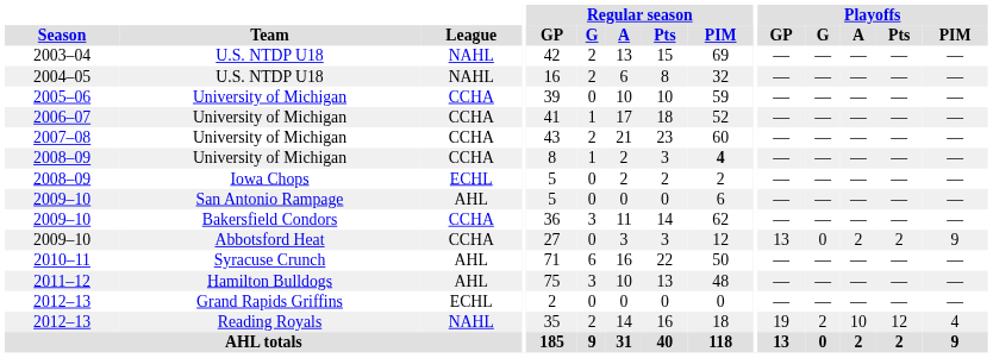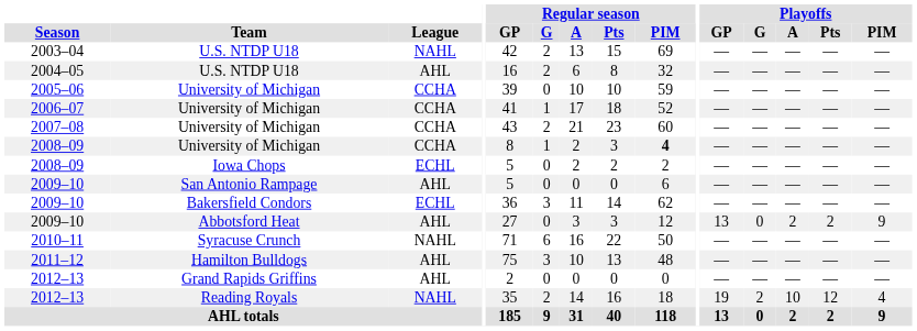 <table border="0" cellpadding="1" cellspacing="0" style="text-align:center; width:60em">
 <tr bgcolor="#e0e0e0">
 <th colspan="3"  bgcolor="#ffffff"></th>
 <th rowspan="99" bgcolor="#ffffff"></th>
 <th colspan="5"><a href='#'>Regular season</a></th>
 <th rowspan="99" bgcolor="#ffffff"></th>
 <th colspan="5"><a href='#'>Playoffs</a></th>
 </tr>
 <tr bgcolor="#e0e0e0">
 <th><a href='#'>Season</a></th>
 <th>Team</th>
 <th>League</th>
 <th>GP</th>
 <th><a href='#'>G</a></th>
 <th><a href='#'>A</a></th>
 <th><a href='#'>Pts</a></th>
 <th><a href='#'>PIM</a></th>
 <th>GP</th>
 <th>G</th>
 <th>A</th>
 <th>Pts</th>
 <th>PIM</th>
 </tr>
 <tr>
 <td>2003–04</td>
 <td><a href='#'>U.S. NTDP U18</a></td>
 <td><a href='#'>NAHL</a></td>
 <td>42</td>
 <td>2</td>
 <td>13</td>
 <td>15</td>
 <td>69</td>
 <td>—</td>
 <td>—</td>
 <td>—</td>
 <td>—</td>
 <td>—</td>
 </tr>
 <tr bgcolor="#f0f0f0">
 <td>2004–05</td>
 <td>U.S. NTDP U18</td>
-<td>NAHL</td>
+<td>AHL</td>
 <td>16</td>
 <td>2</td>
 <td>6</td>
 <td>8</td>
 <td>32</td>
 <td>—</td>
 <td>—</td>
 <td>—</td>
 <td>—</td>
 <td>—</td>
 </tr>
 <tr>
 <td><a href='#'>2005–06</a></td>
 <td><a href='#'>University of Michigan</a></td>
 <td><a href='#'>CCHA</a></td>
 <td>39</td>
 <td>0</td>
 <td>10</td>
 <td>10</td>
 <td>59</td>
 <td>—</td>
 <td>—</td>
 <td>—</td>
 <td>—</td>
 <td>—</td>
 </tr>
 <tr bgcolor="#f0f0f0">
 <td><a href='#'>2006–07</a></td>
 <td>University of Michigan</td>
 <td>CCHA</td>
 <td>41</td>
 <td>1</td>
 <td>17</td>
 <td>18</td>
 <td>52</td>
 <td>—</td>
 <td>—</td>
 <td>—</td>
 <td>—</td>
 <td>—</td>
 </tr>
 <tr>
 <td><a href='#'>2007–08</a></td>
 <td>University of Michigan</td>
 <td>CCHA</td>
 <td>43</td>
 <td>2</td>
 <td>21</td>
 <td>23</td>
 <td>60</td>
 <td>—</td>
 <td>—</td>
 <td>—</td>
 <td>—</td>
 <td>—</td>
 </tr>
 <tr bgcolor="#f0f0f0">
 <td><a href='#'>2008–09</a></td>
 <td>University of Michigan</td>
 <td>CCHA</td>
 <td>8</td>
 <td>1</td>
 <td>2</td>
 <td>3</td>
 <td><strong>4</strong></td>
 <td>—</td>
 <td>—</td>
 <td>—</td>
 <td>—</td>
 <td>—</td>
 </tr>
 <tr>
 <td><a href='#'>2008–09</a></td>
 <td><a href='#'>Iowa Chops</a></td>
 <td><a href='#'>ECHL</a></td>
 <td>5</td>
 <td>0</td>
 <td>2</td>
 <td>2</td>
 <td>2</td>
 <td>—</td>
 <td>—</td>
 <td>—</td>
 <td>—</td>
 <td>—</td>
 </tr>
 <tr bgcolor="#f0f0f0">
 <td><a href='#'>2009–10</a></td>
 <td><a href='#'>San Antonio Rampage</a></td>
 <td>AHL</td>
 <td>5</td>
 <td>0</td>
 <td>0</td>
 <td>0</td>
 <td>6</td>
 <td>—</td>
 <td>—</td>
 <td>—</td>
 <td>—</td>
 <td>—</td>
 </tr>
 <tr>
 <td><a href='#'>2009–10</a></td>
 <td><a href='#'>Bakersfield Condors</a></td>
-<td><a href='#'>CCHA</a></td>
+<td><a href='#'>ECHL</a></td>
 <td>36</td>
 <td>3</td>
 <td>11</td>
 <td>14</td>
 <td>62</td>
 <td>—</td>
 <td>—</td>
 <td>—</td>
 <td>—</td>
 <td>—</td>
 </tr>
 <tr bgcolor="#f0f0f0">
 <td>2009–10</td>
 <td><a href='#'>Abbotsford Heat</a></td>
-<td>CCHA</td>
+<td>AHL</td>
 <td>27</td>
 <td>0</td>
 <td>3</td>
 <td>3</td>
 <td>12</td>
 <td>13</td>
 <td>0</td>
 <td>2</td>
 <td>2</td>
 <td>9</td>
 </tr>
 <tr>
 <td><a href='#'>2010–11</a></td>
 <td><a href='#'>Syracuse Crunch</a></td>
-<td>AHL</td>
+<td>NAHL</td>
 <td>71</td>
 <td>6</td>
 <td>16</td>
 <td>22</td>
 <td>50</td>
 <td>—</td>
 <td>—</td>
 <td>—</td>
 <td>—</td>
 <td>—</td>
 </tr>
 <tr bgcolor="#f0f0f0">
 <td><a href='#'>2011–12</a></td>
 <td><a href='#'>Hamilton Bulldogs</a></td>
 <td>AHL</td>
 <td>75</td>
 <td>3</td>
 <td>10</td>
 <td>13</td>
 <td>48</td>
 <td>—</td>
 <td>—</td>
 <td>—</td>
 <td>—</td>
 <td>—</td>
 </tr>
 <tr>
 <td><a href='#'>2012–13</a></td>
 <td><a href='#'>Grand Rapids Griffins</a></td>
-<td>ECHL</td>
+<td>AHL</td>
 <td>2</td>
 <td>0</td>
 <td>0</td>
 <td>0</td>
 <td>0</td>
 <td>—</td>
 <td>—</td>
 <td>—</td>
 <td>—</td>
 <td>—</td>
 </tr>
 <tr bgcolor="#f0f0f0">
 <td><a href='#'>2012–13</a></td>
 <td><a href='#'>Reading Royals</a></td>
 <td><a href='#'>NAHL</a></td>
 <td>35</td>
 <td>2</td>
 <td>14</td>
 <td>16</td>
 <td>18</td>
 <td>19</td>
 <td>2</td>
 <td>10</td>
 <td>12</td>
 <td>4</td>
 </tr>
 <tr bgcolor="#e0e0e0">
 <th colspan="3">AHL totals</th>
 <th>185</th>
 <th>9</th>
 <th>31</th>
 <th>40</th>
 <th>118</th>
 <th>13</th>
 <th>0</th>
 <th>2</th>
 <th>2</th>
 <th>9</th>
 </tr>
 </table>
